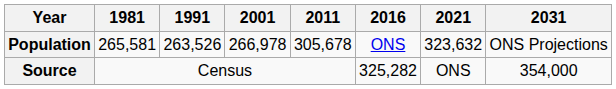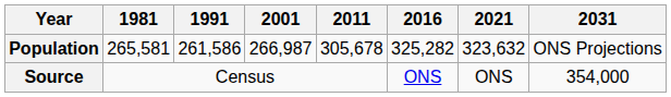 <table class="wikitable" style="border:0; text-align:center; line-height:120%;">
 <tr>
 <th>Year</th>
 <th>1981</th>
 <th>1991</th>
 <th>2001</th>
 <th>2011</th>
 <th>2016</th>
 <th>2021</th>
 <th>2031</th>
 </tr>
 <tr>
 <th>Population</th>
 <td>265,581</td>
-<td>263,526</td>
-<td>266,978</td>
+<td>261,586</td>
+<td>266,987</td>
 <td>305,678</td>
-<td><a href='#'>ONS</a></td>
+<td>325,282</td>
 <td>323,632</td>
 <td>ONS Projections</td>
 </tr>
 <tr>
 <th>Source</th>
 <td colspan=4>Census</td>
-<td>325,282</td>
+<td><a href='#'>ONS</a></td>
 <td>ONS</td>
 <td>354,000</td>
 </tr>
 </table>
